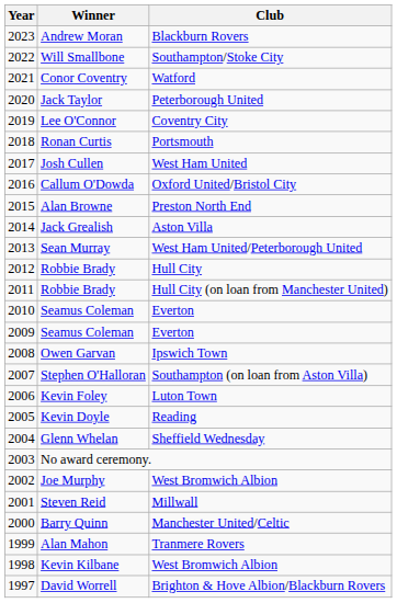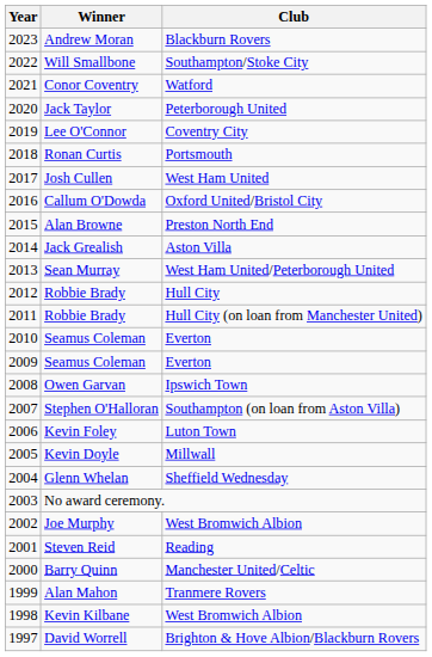 <table class="wikitable">
 <tr>
 <th>Year</th>
 <th>Winner</th>
 <th>Club</th>
 </tr>
 <tr>
 <td>2023</td>
 <td><a href='#'>Andrew Moran</a></td>
 <td><a href='#'>Blackburn Rovers</a></td>
 </tr>
 <tr>
 <td>2022</td>
 <td><a href='#'>Will Smallbone</a></td>
 <td><a href='#'>Southampton</a>/<a href='#'>Stoke City</a></td>
 </tr>
 <tr>
 <td>2021</td>
 <td><a href='#'>Conor Coventry</a></td>
 <td><a href='#'>Watford</a></td>
 </tr>
 <tr>
 <td>2020</td>
 <td><a href='#'>Jack Taylor</a></td>
 <td><a href='#'>Peterborough United</a></td>
 </tr>
 <tr>
 <td>2019</td>
 <td><a href='#'>Lee O'Connor</a></td>
 <td><a href='#'>Coventry City</a></td>
 </tr>
 <tr>
 <td>2018</td>
 <td><a href='#'>Ronan Curtis</a></td>
 <td><a href='#'>Portsmouth</a></td>
 </tr>
 <tr>
 <td>2017</td>
 <td><a href='#'>Josh Cullen</a></td>
 <td><a href='#'>West Ham United</a></td>
 </tr>
 <tr>
 <td>2016</td>
 <td><a href='#'>Callum O'Dowda</a></td>
 <td><a href='#'>Oxford United</a>/<a href='#'>Bristol City</a></td>
 </tr>
 <tr>
 <td>2015</td>
 <td><a href='#'>Alan Browne</a></td>
 <td><a href='#'>Preston North End</a></td>
 </tr>
 <tr>
 <td>2014</td>
 <td><a href='#'>Jack Grealish</a></td>
 <td><a href='#'>Aston Villa</a></td>
 </tr>
 <tr>
 <td>2013</td>
 <td><a href='#'>Sean Murray</a></td>
 <td><a href='#'>West Ham United</a>/<a href='#'>Peterborough United</a></td>
 </tr>
 <tr>
 <td>2012</td>
 <td><a href='#'>Robbie Brady</a></td>
 <td><a href='#'>Hull City</a></td>
 </tr>
 <tr>
 <td>2011</td>
 <td><a href='#'>Robbie Brady</a></td>
 <td><a href='#'>Hull City</a> (on loan from <a href='#'>Manchester United</a>)</td>
 </tr>
 <tr>
 <td>2010</td>
 <td><a href='#'>Seamus Coleman</a></td>
 <td><a href='#'>Everton</a></td>
 </tr>
 <tr>
 <td>2009</td>
 <td><a href='#'>Seamus Coleman</a></td>
 <td><a href='#'>Everton</a></td>
 </tr>
 <tr>
 <td>2008</td>
 <td><a href='#'>Owen Garvan</a></td>
 <td><a href='#'>Ipswich Town</a></td>
 </tr>
 <tr>
 <td>2007</td>
 <td><a href='#'>Stephen O'Halloran</a></td>
 <td><a href='#'>Southampton</a> (on loan from <a href='#'>Aston Villa</a>)</td>
 </tr>
 <tr>
 <td>2006</td>
 <td><a href='#'>Kevin Foley</a></td>
 <td><a href='#'>Luton Town</a></td>
 </tr>
 <tr>
 <td>2005</td>
 <td><a href='#'>Kevin Doyle</a></td>
-<td><a href='#'>Reading</a></td>
+<td><a href='#'>Millwall</a></td>
 </tr>
 <tr>
 <td>2004</td>
 <td><a href='#'>Glenn Whelan</a></td>
 <td><a href='#'>Sheffield Wednesday</a></td>
 </tr>
 <tr>
 <td>2003</td>
 <td colspan="2">No award ceremony.</td>
 </tr>
 <tr>
 <td>2002</td>
 <td><a href='#'>Joe Murphy</a></td>
 <td><a href='#'>West Bromwich Albion</a></td>
 </tr>
 <tr>
 <td>2001</td>
 <td><a href='#'>Steven Reid</a></td>
-<td><a href='#'>Millwall</a></td>
+<td><a href='#'>Reading</a></td>
 </tr>
 <tr>
 <td>2000</td>
 <td><a href='#'>Barry Quinn</a></td>
 <td><a href='#'>Manchester United</a>/<a href='#'>Celtic</a></td>
 </tr>
 <tr>
 <td>1999</td>
 <td><a href='#'>Alan Mahon</a></td>
 <td><a href='#'>Tranmere Rovers</a></td>
 </tr>
 <tr>
 <td>1998</td>
 <td><a href='#'>Kevin Kilbane</a></td>
 <td><a href='#'>West Bromwich Albion</a></td>
 </tr>
 <tr>
 <td>1997</td>
 <td><a href='#'>David Worrell</a></td>
 <td><a href='#'>Brighton & Hove Albion</a>/<a href='#'>Blackburn Rovers</a></td>
 </tr>
 </table>
